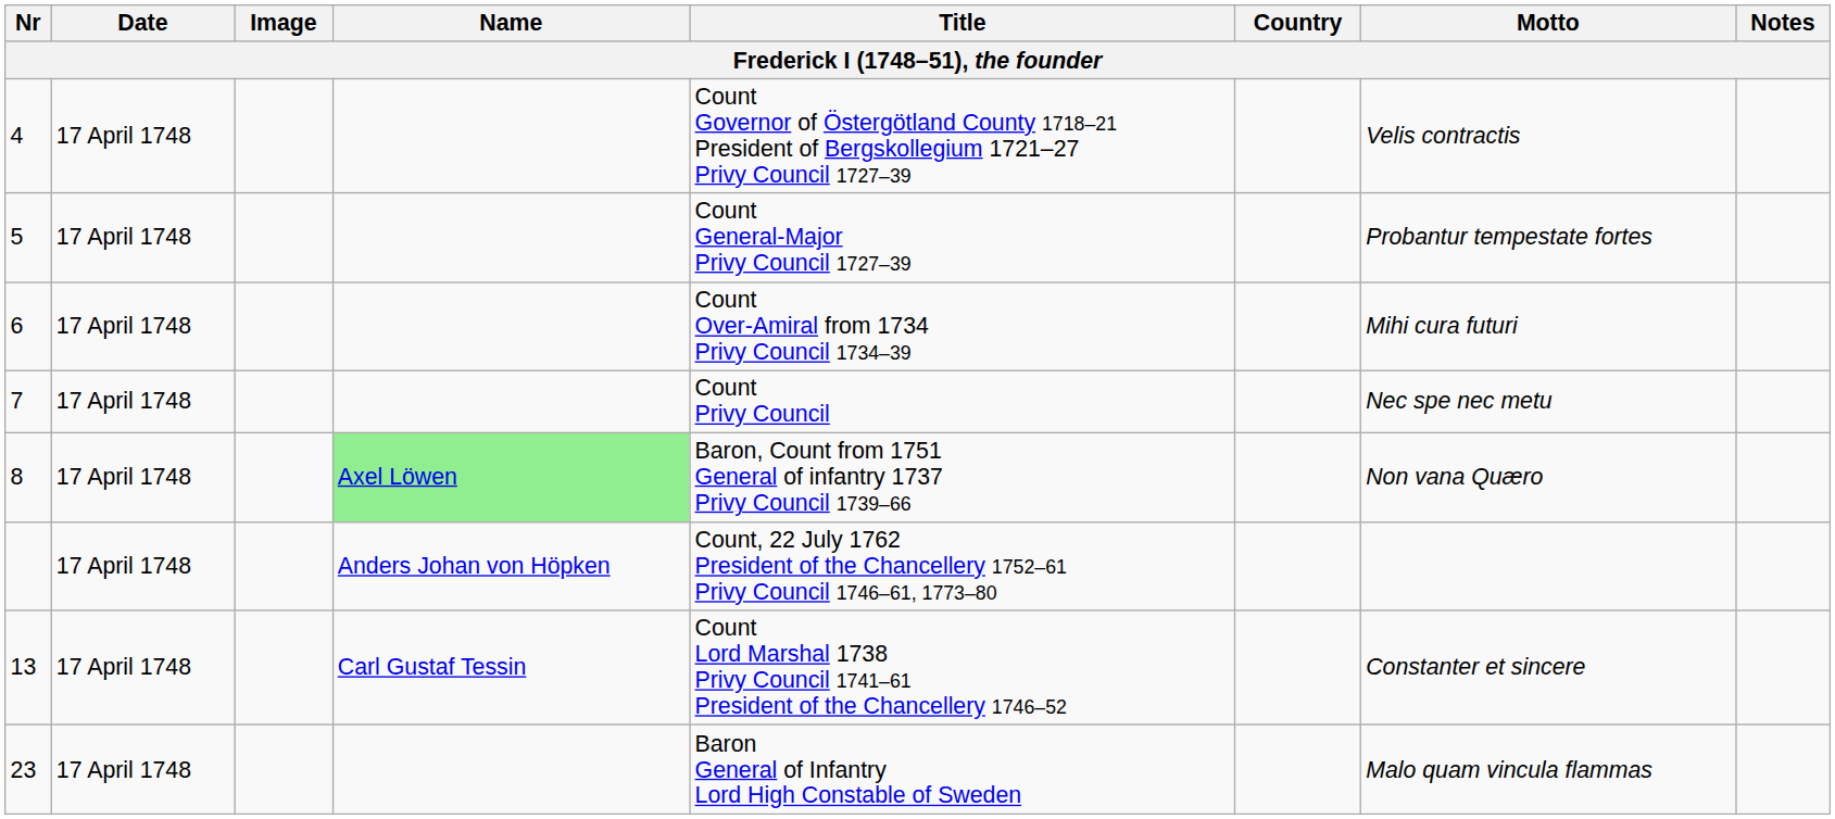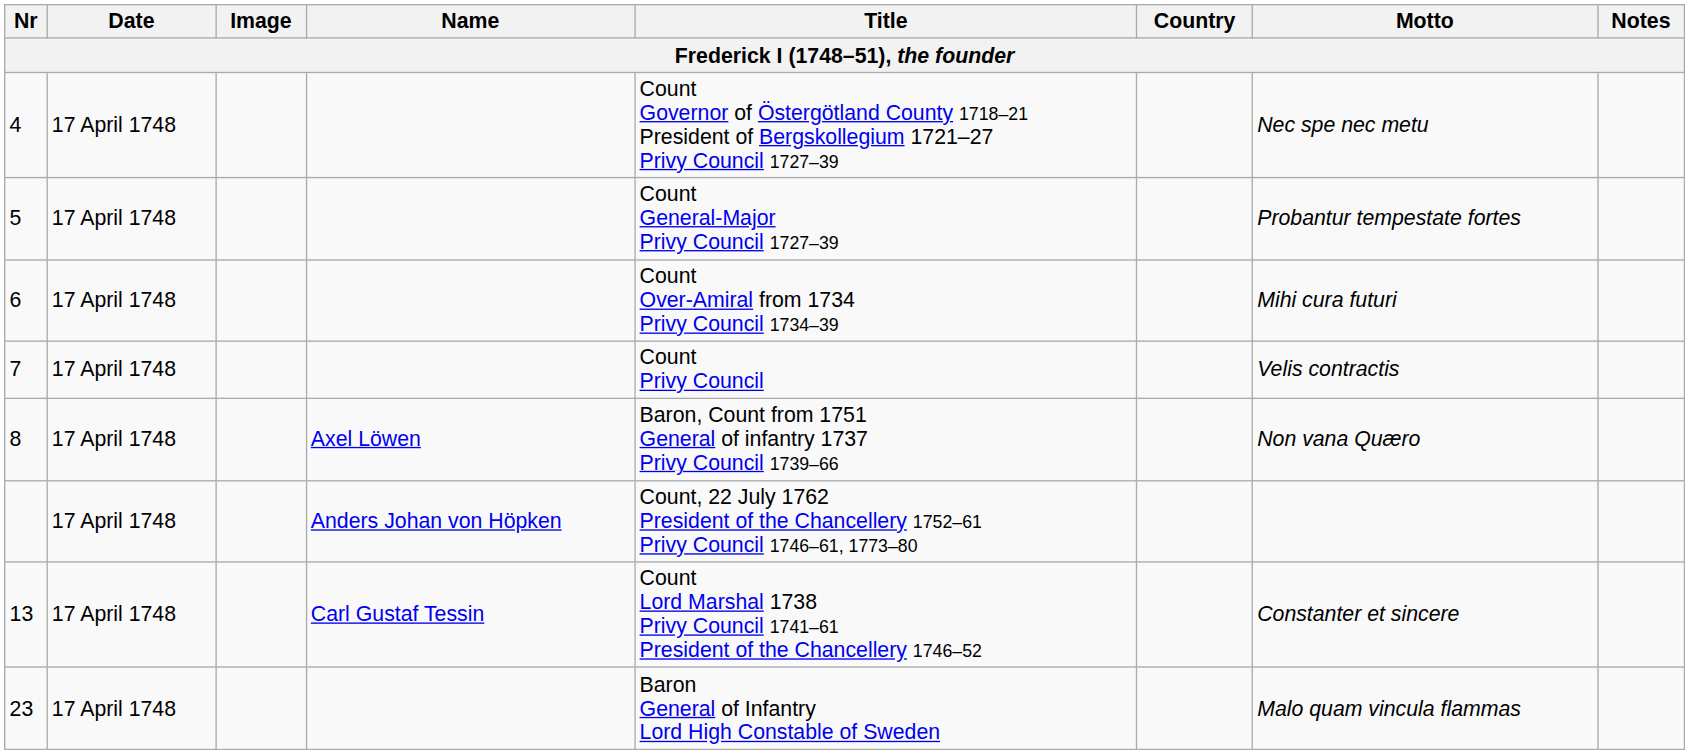 <table class="wikitable" width=100%>
 <tr>
 <th>Nr</th>
 <th>Date</th>
 <th>Image</th>
 <th>Name</th>
 <th>Title</th>
 <th>Country</th>
 <th>Motto</th>
 <th>Notes</th>
 </tr>
 <tr>
 <th colspan=8>Frederick I (1748–51), <em>the founder</em></th>
 </tr>
 <tr>
 <td>4</td>
 <td>17 April 1748</td>
 <td></td>
 <td></td>
 <td>Count<br><a href='#'>Governor</a> of <a href='#'>Östergötland County</a> <small>1718–21</small><br>President of <a href='#'>Bergskollegium</a> 1721–27<br><a href='#'>Privy Council</a> <small>1727–39</small></td>
 <td></td>
-<td><em>Velis contractis</em></td>
+<td><em>Nec spe nec metu</em></td>
 <td></td>
 </tr>
 <tr>
 <td>5</td>
 <td>17 April 1748</td>
 <td></td>
 <td></td>
 <td>Count<br><a href='#'>General-Major</a><br><a href='#'>Privy Council</a> <small>1727–39</small></td>
 <td></td>
 <td><em>Probantur tempestate fortes</em></td>
 <td></td>
 </tr>
 <tr>
 <td>6</td>
 <td>17 April 1748</td>
 <td></td>
 <td></td>
 <td>Count<br><a href='#'>Over-Amiral</a> from 1734<br><a href='#'>Privy Council</a> <small>1734–39</small></td>
 <td></td>
 <td><em>Mihi cura futuri</em></td>
 <td></td>
 </tr>
 <tr>
 <td>7</td>
 <td>17 April 1748</td>
 <td></td>
 <td></td>
 <td>Count<br><a href='#'>Privy Council</a></td>
 <td></td>
-<td><em>Nec spe nec metu</em></td>
+<td><em>Velis contractis</em></td>
 <td></td>
 </tr>
 <tr>
 <td>8</td>
 <td>17 April 1748</td>
 <td></td>
-<td style="background: lightgreen;"><a href='#'>Axel Löwen</a></td>
+<td><a href='#'>Axel Löwen</a></td>
 <td>Baron, Count from 1751<br><a href='#'>General</a> of infantry 1737<br><a href='#'>Privy Council</a> <small>1739–66</small></td>
 <td></td>
 <td><em>Non vana Quæro</em></td>
 <td></td>
 </tr>
 <tr>
 <td></td>
 <td>17 April 1748</td>
 <td></td>
 <td><a href='#'>Anders Johan von Höpken</a></td>
 <td>Count, 22 July 1762<br><a href='#'>President of the Chancellery</a> <small>1752–61</small><br><a href='#'>Privy Council</a> <small>1746–61, 1773–80</small></td>
 <td></td>
 <td></td>
 <td></td>
 </tr>
 <tr>
 <td>13</td>
 <td>17 April 1748</td>
 <td></td>
 <td><a href='#'>Carl Gustaf Tessin</a></td>
 <td>Count<br><a href='#'>Lord Marshal</a> 1738<br><a href='#'>Privy Council</a> <small>1741–61</small><br><a href='#'>President of the Chancellery</a> <small>1746–52</small></td>
 <td></td>
 <td><em>Constanter et sincere</em></td>
 <td></td>
 </tr>
 <tr>
 <td>23</td>
 <td>17 April 1748</td>
 <td></td>
 <td></td>
 <td>Baron<br><a href='#'>General</a> of Infantry<br><a href='#'>Lord High Constable of Sweden</a></td>
 <td></td>
 <td><em>Malo quam vincula flammas</em></td>
 <td></td>
 </tr>
 </table>
